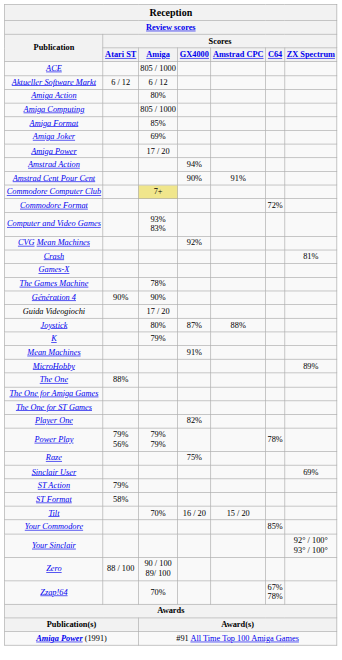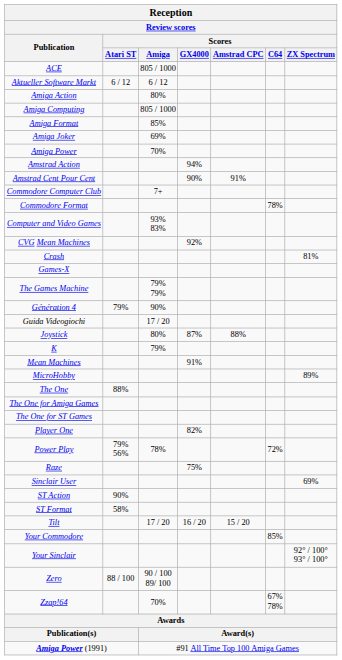 <table class="wikitable collapsible" style="float:right; font-size:80%; text-align:center; margin:1em; margin-top:0; padding:0;" cellpadding="0">
 <tr>
 <th colspan=7 style="font-size: 120%">Reception</th>
 </tr>
 <tr>
 <th colspan=7><a href='#'>Review scores</a></th>
 </tr>
 <tr>
 <th rowspan=2>Publication</th>
 <th colspan=7>Scores</th>
 </tr>
 <tr>
 <th><a href='#'>Atari ST</a></th>
 <th><a href='#'>Amiga</a></th>
 <th><a href='#'>GX4000</a></th>
 <th><a href='#'>Amstrad CPC</a></th>
 <th><a href='#'>C64</a></th>
 <th><a href='#'>ZX Spectrum</a></th>
 </tr>
 <tr>
 <td><em><a href='#'>ACE</a></em></td>
 <td></td>
 <td>805 / 1000</td>
 <td></td>
 <td></td>
 <td></td>
 <td></td>
 </tr>
 <tr>
 <td><em><a href='#'>Aktueller Software Markt</a></em></td>
 <td>6 / 12</td>
 <td>6 / 12</td>
 <td></td>
 <td></td>
 <td></td>
 <td></td>
 </tr>
 <tr>
 <td><em><a href='#'>Amiga Action</a></em></td>
 <td></td>
 <td>80%</td>
 <td></td>
 <td></td>
 <td></td>
 <td></td>
 </tr>
 <tr>
 <td><em><a href='#'>Amiga Computing</a></em></td>
 <td></td>
 <td>805 / 1000</td>
 <td></td>
 <td></td>
 <td></td>
 <td></td>
 </tr>
 <tr>
 <td><em><a href='#'>Amiga Format</a></em></td>
 <td></td>
 <td>85%</td>
 <td></td>
 <td></td>
 <td></td>
 <td></td>
 </tr>
 <tr>
 <td><em><a href='#'>Amiga Joker</a></em></td>
 <td></td>
 <td>69%</td>
 <td></td>
 <td></td>
 <td></td>
 <td></td>
 </tr>
 <tr>
 <td><em><a href='#'>Amiga Power</a></em></td>
 <td></td>
-<td>17 / 20</td>
+<td>70%<br></td>
 <td></td>
 <td></td>
 <td></td>
 <td></td>
 </tr>
 <tr>
 <td><em><a href='#'>Amstrad Action</a></em></td>
 <td></td>
 <td></td>
 <td>94%</td>
 <td></td>
 <td></td>
 <td></td>
 </tr>
 <tr>
 <td><em><a href='#'>Amstrad Cent Pour Cent</a></em></td>
 <td></td>
 <td></td>
 <td>90%</td>
 <td>91%</td>
 <td></td>
 <td></td>
 </tr>
 <tr>
 <td><em><a href='#'>Commodore Computer Club</a></em></td>
 <td></td>
-<td style="background: khaki;">7+</td>
+<td>7+</td>
 <td></td>
 <td></td>
 <td></td>
 <td></td>
 </tr>
 <tr>
 <td><em><a href='#'>Commodore Format</a></em></td>
 <td></td>
 <td></td>
 <td></td>
 <td></td>
-<td>72%</td>
+<td>78%</td>
 <td></td>
 </tr>
 <tr>
 <td><em><a href='#'>Computer and Video Games</a></em></td>
 <td></td>
 <td>93%<br>83%</td>
 <td></td>
 <td></td>
 <td></td>
 <td></td>
 </tr>
 <tr>
 <td><em><a href='#'>CVG</a> <a href='#'>Mean Machines</a></em></td>
 <td></td>
 <td></td>
 <td>92%</td>
 <td></td>
 <td></td>
 <td></td>
 </tr>
 <tr>
 <td><em><a href='#'>Crash</a></em></td>
 <td></td>
 <td></td>
 <td></td>
 <td></td>
 <td></td>
 <td>81%</td>
 </tr>
 <tr>
 <td><em><a href='#'>Games-X</a></em></td>
 <td></td>
 <td></td>
 <td></td>
 <td></td>
 <td></td>
 <td></td>
 </tr>
 <tr>
 <td><em><a href='#'>The Games Machine</a></em></td>
 <td></td>
-<td>78%</td>
+<td>79%<br>79%</td>
 <td></td>
 <td></td>
 <td></td>
 <td></td>
 </tr>
 <tr>
 <td><em><a href='#'>Génération 4</a></em></td>
-<td>90%</td>
+<td>79%</td>
 <td>90%</td>
 <td></td>
 <td></td>
 <td></td>
 <td></td>
 </tr>
 <tr>
 <td><em>Guida Videogiochi</em></td>
 <td></td>
 <td>17 / 20</td>
 <td></td>
 <td></td>
 <td></td>
 <td></td>
 </tr>
 <tr>
 <td><em><a href='#'>Joystick</a></em></td>
 <td></td>
 <td>80%</td>
 <td>87%</td>
 <td>88%</td>
 <td></td>
 <td></td>
 </tr>
 <tr>
 <td><em><a href='#'>K</a></em></td>
 <td></td>
 <td>79%</td>
 <td></td>
 <td></td>
 <td></td>
 <td></td>
 </tr>
 <tr>
 <td><em><a href='#'>Mean Machines</a></em></td>
 <td></td>
 <td></td>
 <td>91%</td>
 <td></td>
 <td></td>
 <td></td>
 </tr>
 <tr>
 <td><em><a href='#'>MicroHobby</a></em></td>
 <td></td>
 <td></td>
 <td></td>
 <td></td>
 <td></td>
 <td>89%</td>
 </tr>
 <tr>
 <td><em><a href='#'>The One</a></em></td>
 <td>88%<br></td>
 <td></td>
 <td></td>
 <td></td>
 <td></td>
 <td></td>
 </tr>
 <tr>
 <td><em><a href='#'>The One for Amiga Games</a></em></td>
 <td></td>
 <td></td>
 <td></td>
 <td></td>
 <td></td>
 <td></td>
 </tr>
 <tr>
 <td><em><a href='#'>The One for ST Games</a></em></td>
 <td></td>
 <td></td>
 <td></td>
 <td></td>
 <td></td>
 <td></td>
 </tr>
 <tr>
 <td><em><a href='#'>Player One</a></em></td>
 <td></td>
 <td></td>
 <td>82%</td>
 <td></td>
 <td></td>
 <td></td>
 </tr>
 <tr>
 <td><em><a href='#'>Power Play</a></em></td>
 <td>79%<br>56%</td>
-<td>79%<br>79%</td>
+<td>78%</td>
 <td></td>
 <td></td>
-<td>78%</td>
+<td>72%</td>
 <td></td>
 </tr>
 <tr>
 <td><em><a href='#'>Raze</a></em></td>
 <td></td>
 <td></td>
 <td>75%</td>
 <td></td>
 <td></td>
 <td></td>
 </tr>
 <tr>
 <td><em><a href='#'>Sinclair User</a></em></td>
 <td></td>
 <td></td>
 <td></td>
 <td></td>
 <td></td>
 <td>69%</td>
 </tr>
 <tr>
 <td><em><a href='#'>ST Action</a></em></td>
-<td>79%</td>
+<td>90%</td>
 <td></td>
 <td></td>
 <td></td>
 <td></td>
 <td></td>
 </tr>
 <tr>
 <td><em><a href='#'>ST Format</a></em></td>
 <td>58%</td>
 <td></td>
 <td></td>
 <td></td>
 <td></td>
 <td></td>
 </tr>
 <tr>
 <td><em><a href='#'>Tilt</a></em></td>
 <td></td>
-<td>70%<br></td>
+<td>17 / 20</td>
 <td>16 / 20</td>
 <td>15 / 20</td>
 <td></td>
 <td></td>
 </tr>
 <tr>
 <td><em><a href='#'>Your Commodore</a></em></td>
 <td></td>
 <td></td>
 <td></td>
 <td></td>
 <td>85%</td>
 <td></td>
 </tr>
 <tr>
 <td><em><a href='#'>Your Sinclair</a></em></td>
 <td></td>
 <td></td>
 <td></td>
 <td></td>
 <td></td>
 <td>92° / 100°<br>93° / 100°</td>
 </tr>
 <tr>
 <td><em><a href='#'>Zero</a></em></td>
 <td>88 / 100</td>
 <td>90 / 100<br>89/ 100</td>
 <td></td>
 <td></td>
 <td></td>
 <td></td>
 </tr>
 <tr>
 <td><em><a href='#'>Zzap!64</a></em></td>
 <td></td>
 <td>70%</td>
 <td></td>
 <td></td>
 <td>67%<br>78%</td>
 <td></td>
 </tr>
 <tr>
 <th colspan=7>Awards</th>
 </tr>
 <tr>
 <th colspan="2">Publication(s)</th>
 <th colspan=7>Award(s)</th>
 </tr>
 <tr>
 <td colspan=2><strong><em><a href='#'>Amiga Power</a></em></strong> (1991)</td>
 <td colspan=5>#91 <a href='#'>All Time Top 100 Amiga Games</a></td>
 </tr>
 </table>
